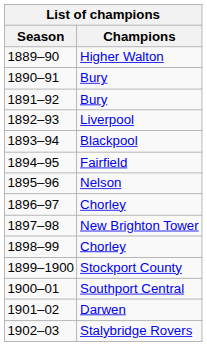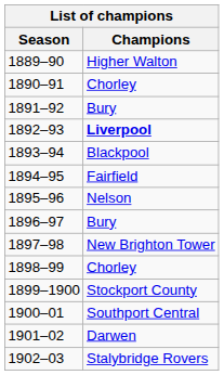 <table class=wikitable>
 <tr>
 <th colspan=2>List of champions</th>
 </tr>
 <tr>
 <th>Season</th>
 <th>Champions</th>
 </tr>
 <tr>
 <td>1889–90</td>
 <td><a href='#'>Higher Walton</a></td>
 </tr>
 <tr>
 <td>1890–91</td>
-<td><a href='#'>Bury</a></td>
+<td><a href='#'>Chorley</a></td>
 </tr>
 <tr>
 <td>1891–92</td>
 <td><a href='#'>Bury</a></td>
 </tr>
 <tr>
 <td>1892–93</td>
-<td><a href='#'>Liverpool</a></td>
+<td><strong><a href='#'>Liverpool</a></strong></td>
 </tr>
 <tr>
 <td>1893–94</td>
 <td><a href='#'>Blackpool</a></td>
 </tr>
 <tr>
 <td>1894–95</td>
 <td><a href='#'>Fairfield</a></td>
 </tr>
 <tr>
 <td>1895–96</td>
 <td><a href='#'>Nelson</a></td>
 </tr>
 <tr>
 <td>1896–97</td>
-<td><a href='#'>Chorley</a></td>
+<td><a href='#'>Bury</a></td>
 </tr>
 <tr>
 <td>1897–98</td>
 <td><a href='#'>New Brighton Tower</a></td>
 </tr>
 <tr>
 <td>1898–99</td>
 <td><a href='#'>Chorley</a></td>
 </tr>
 <tr>
 <td>1899–1900</td>
 <td><a href='#'>Stockport County</a></td>
 </tr>
 <tr>
 <td>1900–01</td>
 <td><a href='#'>Southport Central</a></td>
 </tr>
 <tr>
 <td>1901–02</td>
 <td><a href='#'>Darwen</a></td>
 </tr>
 <tr>
 <td>1902–03</td>
 <td><a href='#'>Stalybridge Rovers</a></td>
 </tr>
 </table>
